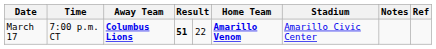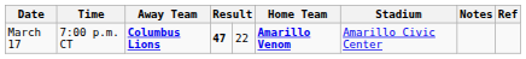 <table class="wikitable">
 <tr>
 <th>Date</th>
 <th>Time</th>
 <th>Away Team</th>
 <th colspan="2">Result</th>
 <th>Home Team</th>
 <th>Stadium</th>
 <th>Notes</th>
 <th>Ref</th>
 </tr>
 <tr>
 <td>March 17</td>
 <td>7:00 p.m. CT</td>
 <td><strong><a href='#'>Columbus Lions</a></strong></td>
-<td><strong>51</strong></td>
+<td><strong>47</strong></td>
 <td>22</td>
 <td><strong><a href='#'>Amarillo Venom</a></strong></td>
 <td><a href='#'>Amarillo Civic Center</a></td>
 <td></td>
 <td></td>
 </tr>
 </table>
